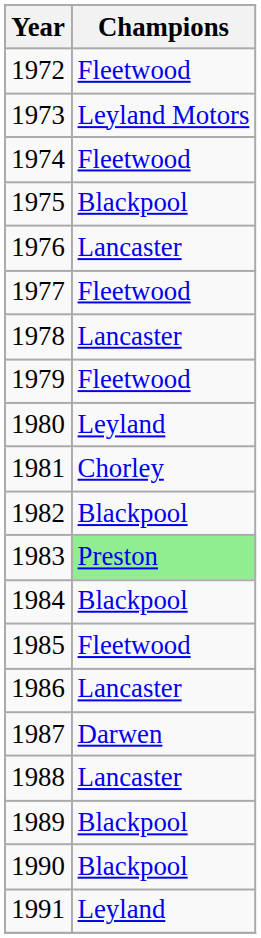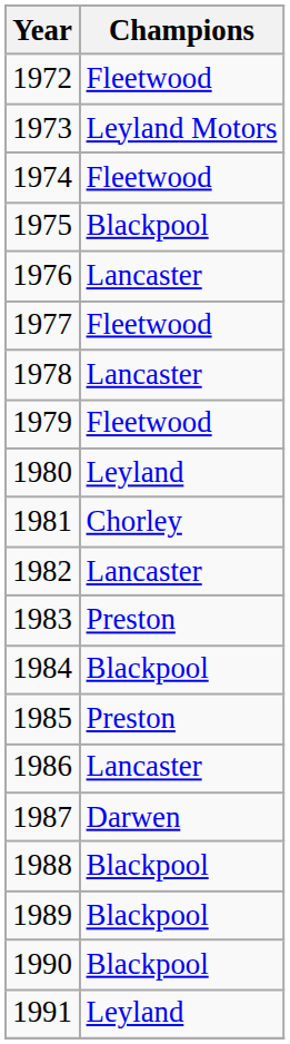 <table class="wikitable" style="font-size:85%">
 <tr>
 <th>Year</th>
 <th>Champions</th>
 </tr>
 <tr>
 <td>1972</td>
 <td><a href='#'>Fleetwood</a></td>
 </tr>
 <tr>
 <td>1973</td>
 <td><a href='#'>Leyland Motors</a></td>
 </tr>
 <tr>
 <td>1974</td>
 <td><a href='#'>Fleetwood</a></td>
 </tr>
 <tr>
 <td>1975</td>
 <td><a href='#'>Blackpool</a></td>
 </tr>
 <tr>
 <td>1976</td>
 <td><a href='#'>Lancaster</a></td>
 </tr>
 <tr>
 <td>1977</td>
 <td><a href='#'>Fleetwood</a></td>
 </tr>
 <tr>
 <td>1978</td>
 <td><a href='#'>Lancaster</a></td>
 </tr>
 <tr>
 <td>1979</td>
 <td><a href='#'>Fleetwood</a></td>
 </tr>
 <tr>
 <td>1980</td>
 <td><a href='#'>Leyland</a></td>
 </tr>
 <tr>
 <td>1981</td>
 <td><a href='#'>Chorley</a></td>
 </tr>
 <tr>
 <td>1982</td>
-<td><a href='#'>Blackpool</a></td>
+<td><a href='#'>Lancaster</a></td>
 </tr>
 <tr>
 <td>1983</td>
-<td style="background: lightgreen;"><a href='#'>Preston</a></td>
+<td><a href='#'>Preston</a></td>
 </tr>
 <tr>
 <td>1984</td>
 <td><a href='#'>Blackpool</a></td>
 </tr>
 <tr>
 <td>1985</td>
-<td><a href='#'>Fleetwood</a></td>
+<td><a href='#'>Preston</a></td>
 </tr>
 <tr>
 <td>1986</td>
 <td><a href='#'>Lancaster</a></td>
 </tr>
 <tr>
 <td>1987</td>
 <td><a href='#'>Darwen</a></td>
 </tr>
 <tr>
 <td>1988</td>
-<td><a href='#'>Lancaster</a></td>
+<td><a href='#'>Blackpool</a></td>
 </tr>
 <tr>
 <td>1989</td>
 <td><a href='#'>Blackpool</a></td>
 </tr>
 <tr>
 <td>1990</td>
 <td><a href='#'>Blackpool</a></td>
 </tr>
 <tr>
 <td>1991</td>
 <td><a href='#'>Leyland</a></td>
 </tr>
 <tr>
 </tr>
 </table>
